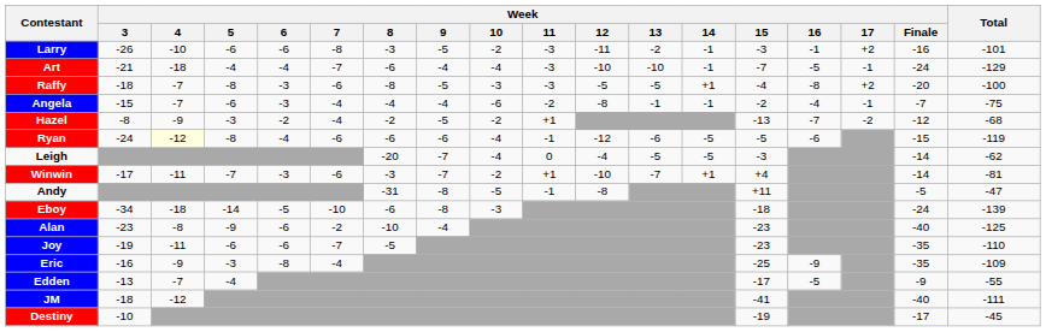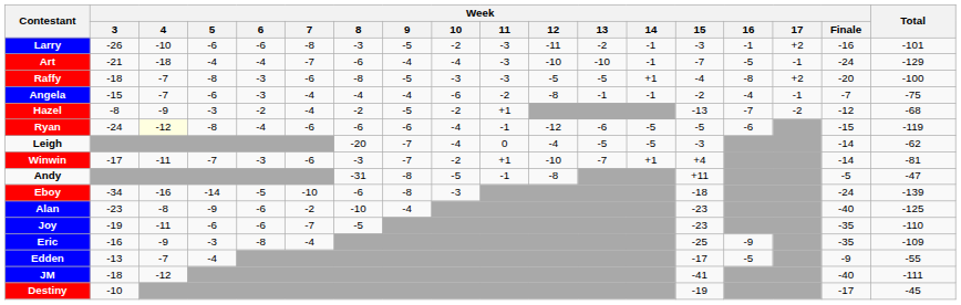 <table class="wikitable" style="width:100%; text-align:center; font-size:90%; line-height:15px;">
 <tr>
 <th rowspan="2" width="7%">Contestant</th>
 <th colspan="16">Week</th>
 <th rowspan="2" width="7%">Total</th>
 </tr>
 <tr>
 <th width="4%">3</th>
 <th width="4%">4</th>
 <th width="4%">5</th>
 <th width="4%">6</th>
 <th width="4%">7</th>
 <th width="4%">8</th>
 <th width="4%">9</th>
 <th width="4%">10</th>
 <th width="4%">11</th>
 <th width="4%">12</th>
 <th width="4%">13</th>
 <th width="4%">14</th>
 <th width="4%">15</th>
 <th width="4%">16</th>
 <th width="4%">17</th>
 <th width="4%">Finale</th>
 </tr>
 <tr>
 <td style="background:blue; color:white;"><strong>Larry</strong></td>
 <td>-26</td>
 <td>-10</td>
 <td>-6</td>
 <td>-6</td>
 <td>-8</td>
 <td>-3</td>
 <td>-5</td>
 <td>-2</td>
 <td>-3</td>
 <td>-11</td>
 <td>-2</td>
 <td>-1</td>
 <td>-3</td>
 <td>-1</td>
 <td>+2</td>
 <td>-16</td>
 <td>-101</td>
 </tr>
 <tr>
 <td style="background:red; color:white;"><strong>Art</strong></td>
 <td>-21</td>
 <td>-18</td>
 <td>-4</td>
 <td>-4</td>
 <td>-7</td>
 <td>-6</td>
 <td>-4</td>
 <td>-4</td>
 <td>-3</td>
 <td>-10</td>
 <td>-10</td>
 <td>-1</td>
 <td>-7</td>
 <td>-5</td>
 <td>-1</td>
 <td>-24</td>
 <td>-129</td>
 </tr>
 <tr>
 <td style="background:red; color:white;"><strong>Raffy</strong></td>
 <td>-18</td>
 <td>-7</td>
 <td>-8</td>
 <td>-3</td>
 <td>-6</td>
 <td>-8</td>
 <td>-5</td>
 <td>-3</td>
 <td>-3</td>
 <td>-5</td>
 <td>-5</td>
 <td>+1</td>
 <td>-4</td>
 <td>-8</td>
 <td>+2</td>
 <td>-20</td>
 <td>-100</td>
 </tr>
 <tr>
 <td style="background:blue; color:white;"><strong>Angela</strong></td>
 <td>-15</td>
 <td>-7</td>
 <td>-6</td>
 <td>-3</td>
 <td>-4</td>
 <td>-4</td>
 <td>-4</td>
 <td>-6</td>
 <td>-2</td>
 <td>-8</td>
 <td>-1</td>
 <td>-1</td>
 <td>-2</td>
 <td>-4</td>
 <td>-1</td>
 <td>-7</td>
 <td>-75</td>
 </tr>
 <tr>
 <td style="background:red; color:white;"><strong>Hazel</strong></td>
 <td>-8</td>
 <td>-9</td>
 <td>-3</td>
 <td>-2</td>
 <td>-4</td>
 <td>-2</td>
 <td>-5</td>
 <td>-2</td>
 <td>+1</td>
 <td colspan=3 bgcolor=darkgray></td>
 <td>-13</td>
 <td>-7</td>
 <td>-2</td>
 <td>-12</td>
 <td>-68</td>
 </tr>
 <tr>
 <td style="background:red; color:white;"><strong>Ryan</strong></td>
 <td>-24</td>
 <td style="background: lightyellow;">-12</td>
 <td>-8</td>
 <td>-4</td>
 <td>-6</td>
 <td>-6</td>
 <td>-6</td>
 <td>-4</td>
 <td>-1</td>
 <td>-12</td>
 <td>-6</td>
 <td>-5</td>
 <td>-5</td>
 <td>-6</td>
 <td bgcolor=darkgray></td>
 <td>-15</td>
 <td>-119</td>
 </tr>
 <tr>
 <td><strong>Leigh</strong></td>
 <td colspan=5 bgcolor=darkgray></td>
 <td>-20</td>
 <td>-7</td>
 <td>-4</td>
 <td>0</td>
 <td>-4</td>
 <td>-5</td>
 <td>-5</td>
 <td>-3</td>
 <td colspan=2 bgcolor=darkgray></td>
 <td>-14</td>
 <td>-62</td>
 </tr>
 <tr>
 <td style="background:red; color:white;"><strong>Winwin</strong></td>
 <td>-17</td>
 <td>-11</td>
 <td>-7</td>
 <td>-3</td>
 <td>-6</td>
 <td>-3</td>
 <td>-7</td>
 <td>-2</td>
 <td>+1</td>
 <td>-10</td>
 <td>-7</td>
 <td>+1</td>
 <td>+4</td>
 <td colspan=2 bgcolor=darkgray></td>
 <td>-14</td>
 <td>-81</td>
 </tr>
 <tr>
 <td><strong>Andy</strong></td>
 <td colspan=5 bgcolor=darkgray></td>
 <td>-31</td>
 <td>-8</td>
 <td>-5</td>
 <td>-1</td>
 <td>-8</td>
 <td colspan=2 bgcolor=darkgray></td>
 <td>+11</td>
 <td colspan=2 bgcolor=darkgray></td>
 <td>-5</td>
 <td>-47</td>
 </tr>
 <tr>
 <td style="background:red; color:white;"><strong>Eboy</strong></td>
 <td>-34</td>
-<td>-18</td>
+<td>-16</td>
 <td>-14</td>
 <td>-5</td>
 <td>-10</td>
 <td>-6</td>
 <td>-8</td>
 <td>-3</td>
 <td colspan=4 bgcolor=darkgray></td>
 <td>-18</td>
 <td colspan=2 bgcolor=darkgray></td>
 <td>-24</td>
 <td>-139</td>
 </tr>
 <tr>
 <td style="background:blue; color:white;"><strong>Alan</strong></td>
 <td>-23</td>
 <td>-8</td>
 <td>-9</td>
 <td>-6</td>
 <td>-2</td>
 <td>-10</td>
 <td>-4</td>
 <td colspan=5 bgcolor=darkgray></td>
 <td>-23</td>
 <td colspan=2 bgcolor=darkgray></td>
 <td>-40</td>
 <td>-125</td>
 </tr>
 <tr>
 <td style="background:blue; color:white;"><strong>Joy</strong></td>
 <td>-19</td>
 <td>-11</td>
 <td>-6</td>
 <td>-6</td>
 <td>-7</td>
 <td>-5</td>
 <td colspan=6 bgcolor=darkgray></td>
 <td>-23</td>
 <td colspan=2 bgcolor=darkgray></td>
 <td>-35</td>
 <td>-110</td>
 </tr>
 <tr>
 <td style="background:blue; color:white;"><strong>Eric</strong></td>
 <td>-16</td>
 <td>-9</td>
 <td>-3</td>
 <td>-8</td>
 <td>-4</td>
 <td colspan=7 bgcolor=darkgray></td>
 <td>-25</td>
 <td>-9</td>
 <td bgcolor=darkgray></td>
 <td>-35</td>
 <td>-109</td>
 </tr>
 <tr>
 <td style="background:blue; color:white;"><strong>Edden</strong></td>
 <td>-13</td>
 <td>-7</td>
 <td>-4</td>
 <td colspan=9 bgcolor=darkgray></td>
 <td>-17</td>
 <td>-5</td>
 <td bgcolor=darkgray></td>
 <td>-9</td>
 <td>-55</td>
 </tr>
 <tr>
 <td style="background:blue; color:white;"><strong>JM</strong></td>
 <td>-18</td>
 <td>-12</td>
 <td colspan=10 bgcolor=darkgray></td>
 <td>-41</td>
 <td colspan=2 bgcolor=darkgray></td>
 <td>-40</td>
 <td>-111</td>
 </tr>
 <tr>
 <td style="background:red; color:white;"><strong>Destiny</strong></td>
 <td>-10</td>
 <td colspan=11 bgcolor=darkgray></td>
 <td>-19</td>
 <td colspan=2 bgcolor=darkgray></td>
 <td>-17</td>
 <td>-45</td>
 </tr>
 </table>
